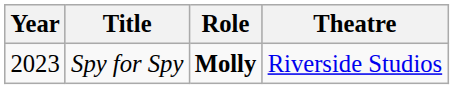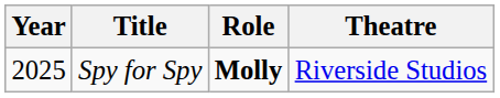 <table class=wikitable>
 <tr>
 <th>Year</th>
 <th>Title</th>
 <th>Role</th>
 <th>Theatre</th>
 </tr>
 <tr>
-<td>2023</td>
+<td>2025</td>
 <td><em>Spy for Spy</em></td>
 <td><strong>Molly</strong></td>
 <td><a href='#'>Riverside Studios</a></td>
 </tr>
 </table>
